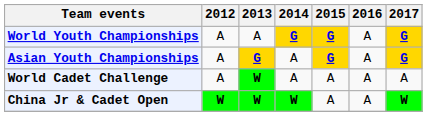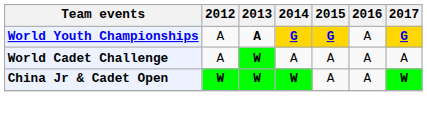 <table class="wikitable" style="font-size: 90%; text-align:center">
 <tr>
 <th>Team events</th>
 <th>2012</th>
 <th>2013</th>
 <th>2014</th>
 <th>2015</th>
 <th>2016</th>
 <th>2017</th>
 </tr>
 <tr>
 <td bgcolor="#ECF2FF"; align="left"><strong><a href='#'>World Youth Championships</a></strong></td>
 <td>A</td>
-<td>A</td>
+<td><strong>A</strong></td>
 <td bgcolor=gold><strong><a href='#'>G</a></strong></td>
-<td bgcolor=gold><strong><a href='#'>G</a></strong></td>
-<td>A</td>
-<td bgcolor=gold><strong><a href='#'>G</a></strong></td>
-</tr>
-<tr>
-<td bgcolor="#ECF2FF"; align="left"><strong><a href='#'>Asian Youth Championships</a></strong></td>
-<td>A</td>
-<td bgcolor=gold><strong><a href='#'>G</a></strong></td>
-<td>A</td>
 <td bgcolor=gold><strong><a href='#'>G</a></strong></td>
 <td>A</td>
 <td bgcolor=gold><strong><a href='#'>G</a></strong></td>
 </tr>
 <tr>
 <td bgcolor="#ECF2FF"; align="left"><strong>World Cadet Challenge</strong></td>
 <td>A</td>
 <td bgcolor=00FF00><strong>W</strong></td>
 <td>A</td>
 <td>A</td>
 <td>A</td>
 <td>A</td>
 </tr>
 <tr>
 <td bgcolor="#ECF2FF"; align="left"><strong>China Jr & Cadet Open</strong></td>
 <td bgcolor=00FF00><strong>W</strong></td>
 <td bgcolor=00FF00><strong>W</strong></td>
 <td bgcolor=00FF00><strong>W</strong></td>
 <td>A</td>
 <td>A</td>
 <td bgcolor=00FF00><strong>W</strong></td>
 </tr>
 <tr>
 </tr>
 </table>
